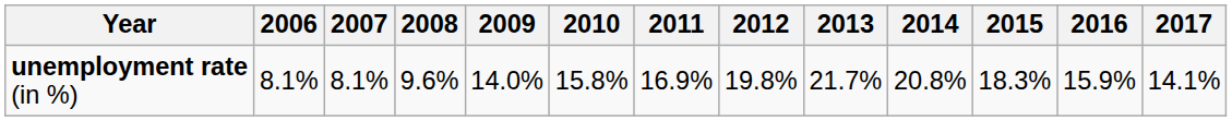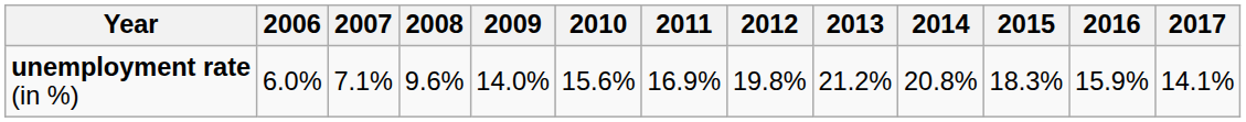 <table class="wikitable">
 <tr>
 <th>Year</th>
 <th>2006</th>
 <th>2007</th>
 <th>2008</th>
 <th>2009</th>
 <th>2010</th>
 <th>2011</th>
 <th>2012</th>
 <th>2013</th>
 <th>2014</th>
 <th>2015</th>
 <th>2016</th>
 <th>2017</th>
 </tr>
 <tr>
 <td><strong>unemployment rate</strong><br>(in %)</td>
-<td>8.1%</td>
-<td>8.1%</td>
+<td>6.0%</td>
+<td>7.1%</td>
 <td>9.6%</td>
 <td>14.0%</td>
-<td>15.8%</td>
+<td>15.6%</td>
 <td>16.9%</td>
 <td>19.8%</td>
-<td>21.7%</td>
+<td>21.2%</td>
 <td>20.8%</td>
 <td>18.3%</td>
 <td>15.9%</td>
 <td>14.1%</td>
 </tr>
 </table>
